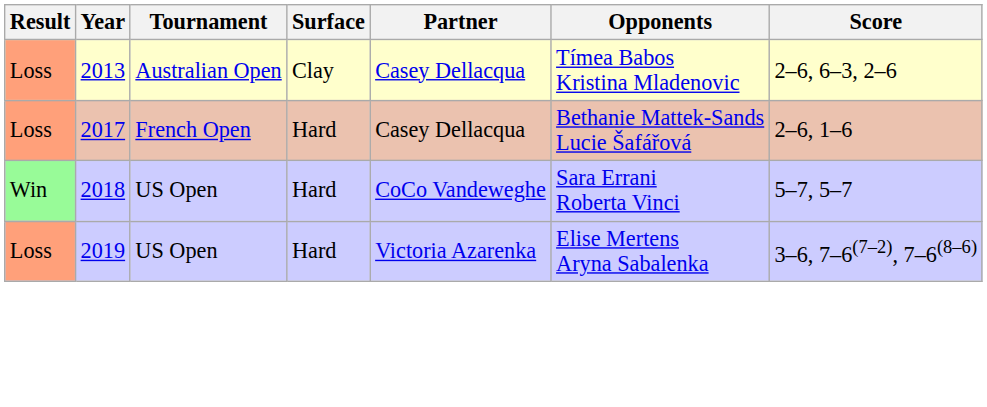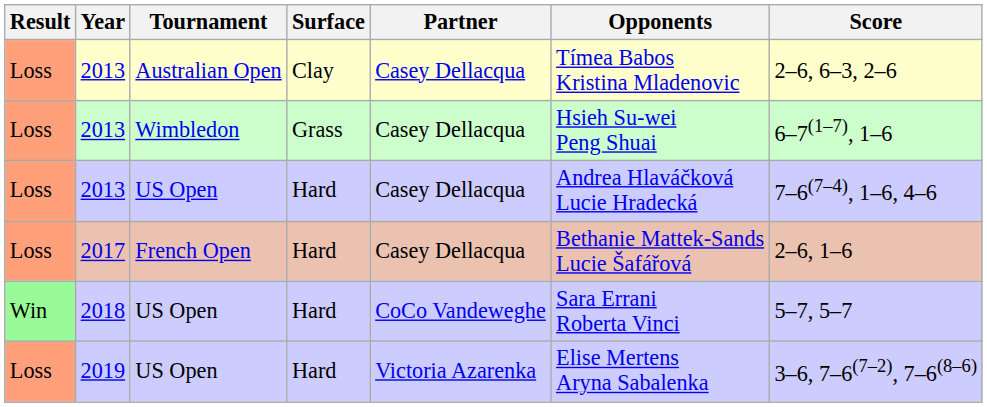 <table class="sortable wikitable">
 <tr>
 <th>Result</th>
 <th>Year</th>
 <th>Tournament</th>
 <th>Surface</th>
 <th>Partner</th>
 <th>Opponents</th>
 <th class="unsortable">Score</th>
 </tr>
 <tr style="background:#ffc;">
 <td bgcolor=#ffa07a>Loss</td>
 <td><a href='#'>2013</a></td>
 <td><a href='#'>Australian Open</a></td>
 <td>Clay</td>
 <td> <a href='#'>Casey Dellacqua</a></td>
 <td> <a href='#'>Tímea Babos</a> <br>  <a href='#'>Kristina Mladenovic</a></td>
 <td>2–6, 6–3, 2–6</td>
+</tr>
+<tr style="background:#CCFFCC;">
+<td bgcolor=#ffa07a>Loss</td>
+<td><a href='#'>2013</a></td>
+<td><a href='#'>Wimbledon</a></td>
+<td>Grass</td>
+<td> Casey Dellacqua</td>
+<td> <a href='#'>Hsieh Su-wei</a> <br>  <a href='#'>Peng Shuai</a></td>
+<td>6–7<sup>(1–7)</sup>, 1–6</td>
+</tr>
+<tr bgcolor="#CCCCFF">
+<td bgcolor=#ffa07a>Loss</td>
+<td><a href='#'>2013</a></td>
+<td><a href='#'>US Open</a></td>
+<td>Hard</td>
+<td> Casey Dellacqua</td>
+<td> <a href='#'>Andrea Hlaváčková</a> <br>  <a href='#'>Lucie Hradecká</a></td>
+<td>7–6<sup>(7–4)</sup>, 1–6, 4–6</td>
 </tr>
 <tr bgcolor=#ebc2af>
 <td bgcolor=#ffa07a>Loss</td>
 <td><a href='#'>2017</a></td>
 <td><a href='#'>French Open</a></td>
 <td>Hard</td>
 <td> Casey Dellacqua</td>
 <td> <a href='#'>Bethanie Mattek-Sands</a> <br>  <a href='#'>Lucie Šafářová</a></td>
 <td>2–6, 1–6</td>
 </tr>
 <tr bgcolor="#CCCCFF">
 <td bgcolor=#98fb98>Win</td>
 <td><a href='#'>2018</a></td>
 <td>US Open</td>
 <td>Hard</td>
 <td> <a href='#'>CoCo Vandeweghe</a></td>
 <td> <a href='#'>Sara Errani</a> <br>  <a href='#'>Roberta Vinci</a></td>
 <td>5–7, 5–7</td>
 </tr>
 <tr bgcolor="#CCCCFF">
 <td bgcolor=#ffa07a>Loss</td>
 <td><a href='#'>2019</a></td>
 <td>US Open</td>
 <td>Hard</td>
 <td> <a href='#'>Victoria Azarenka</a></td>
 <td> <a href='#'>Elise Mertens</a> <br>  <a href='#'>Aryna Sabalenka</a></td>
 <td>3–6, 7–6<sup>(7–2)</sup>, 7–6<sup>(8–6)</sup></td>
 </tr>
 </table>
